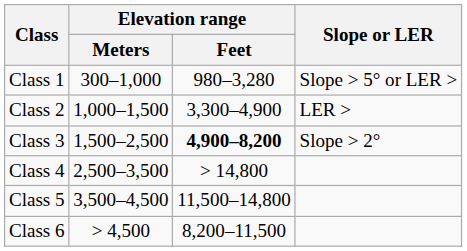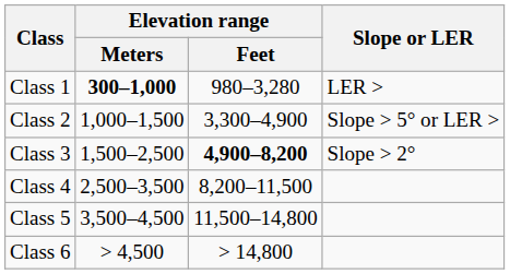 <table class=wikitable style="text-align:center;">
 <tr>
 <th rowspan=2>Class</th>
 <th colspan=2>Elevation range</th>
 <th rowspan=2>Slope or LER</th>
 </tr>
 <tr>
 <th>Meters</th>
 <th>Feet</th>
 </tr>
 <tr>
 <td>Class 1</td>
-<td>300–1,000</td>
+<td><strong>300–1,000</strong></td>
 <td>980–3,280</td>
-<td style="text-align:left;">Slope > 5° or LER > </td>
+<td style="text-align:left;">LER > </td>
 </tr>
 <tr>
 <td>Class 2</td>
 <td>1,000–1,500</td>
 <td>3,300–4,900</td>
-<td style="text-align:left;">LER > </td>
+<td style="text-align:left;">Slope > 5° or LER > </td>
 </tr>
 <tr>
 <td>Class 3</td>
 <td>1,500–2,500</td>
 <td><strong>4,900–8,200</strong></td>
 <td style="text-align:left;">Slope > 2°</td>
 </tr>
 <tr>
 <td>Class 4</td>
 <td>2,500–3,500</td>
-<td>> 14,800</td>
+<td>8,200–11,500</td>
 <td></td>
 </tr>
 <tr>
 <td>Class 5</td>
 <td>3,500–4,500</td>
 <td>11,500–14,800</td>
 <td></td>
 </tr>
 <tr>
 <td>Class 6</td>
 <td>>  4,500</td>
-<td>8,200–11,500</td>
+<td>> 14,800</td>
 <td></td>
 </tr>
 </table>
